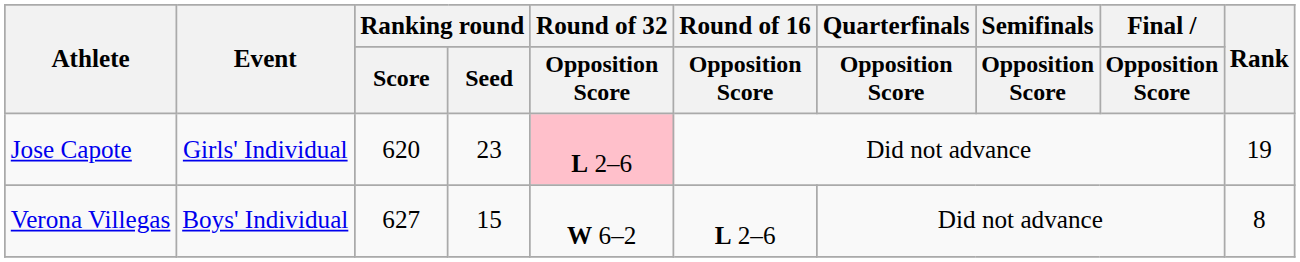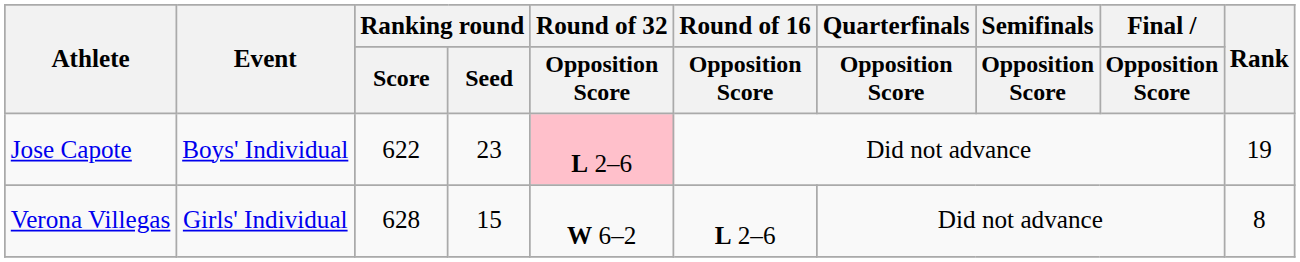 <table class="wikitable" style="font-size:90%;">
 <tr>
 <th rowspan="2">Athlete</th>
 <th rowspan="2">Event</th>
 <th colspan="2">Ranking round</th>
 <th>Round of 32</th>
 <th>Round of 16</th>
 <th>Quarterfinals</th>
 <th>Semifinals</th>
 <th>Final / </th>
 <th rowspan=2>Rank</th>
 </tr>
 <tr style="font-size:95%">
 <th>Score</th>
 <th>Seed</th>
 <th>Opposition<br>Score</th>
 <th>Opposition<br>Score</th>
 <th>Opposition<br>Score</th>
 <th>Opposition<br>Score</th>
 <th>Opposition<br>Score</th>
 </tr>
 <tr align=center>
 <td align=left><a href='#'>Jose Capote</a></td>
-<td><a href='#'>Girls' Individual</a></td>
-<td>620</td>
+<td><a href='#'>Boys' Individual</a></td>
+<td>622</td>
 <td>23</td>
 <td style="background: pink;"><br><strong>L</strong> 2–6</td>
 <td colspan=4>Did not advance</td>
 <td>19</td>
 </tr>
 <tr align=center>
 <td align=left><a href='#'>Verona Villegas</a></td>
-<td><a href='#'>Boys' Individual</a></td>
-<td>627</td>
+<td><a href='#'>Girls' Individual</a></td>
+<td>628</td>
 <td>15</td>
 <td><br><strong>W</strong> 6–2</td>
 <td><br><strong>L</strong> 2–6</td>
 <td colspan=3>Did not advance</td>
 <td>8</td>
 </tr>
 </table>
